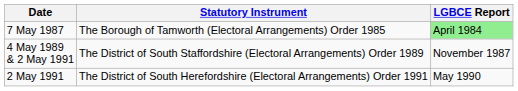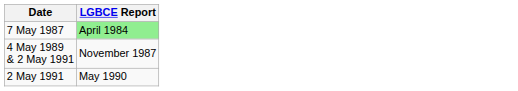 <table class="wikitable sortable">
 <tr>
 <th>Date</th>
-<th><a href='#'>Statutory Instrument</a></th>
 <th><a href='#'>LGBCE</a> Report</th>
 </tr>
 <tr>
 <td>7 May 1987</td>
-<td>The Borough of Tamworth (Electoral Arrangements) Order 1985</td>
 <td style="background: lightgreen;"> April 1984</td>
 </tr>
 <tr>
 <td>4 May 1989<br>& 2 May 1991</td>
-<td>The District of South Staffordshire (Electoral Arrangements) Order 1989</td>
 <td> November 1987</td>
 </tr>
 <tr>
 <td>2 May 1991</td>
-<td>The District of South Herefordshire (Electoral Arrangements) Order 1991</td>
 <td> May 1990</td>
 </tr>
 </table>
